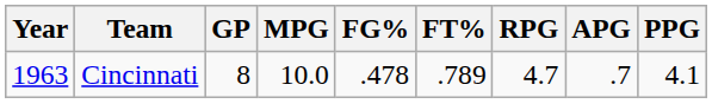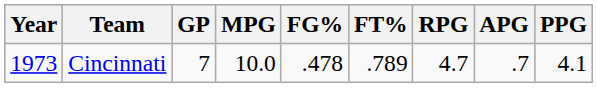 <table class="wikitable sortable" style="font-size:95%; text-align:right;">
 <tr>
 <th>Year</th>
 <th>Team</th>
 <th>GP</th>
 <th>MPG</th>
 <th>FG%</th>
 <th>FT%</th>
 <th>RPG</th>
 <th>APG</th>
 <th>PPG</th>
 </tr>
 <tr>
-<td style="text-align:left;"><a href='#'>1963</a></td>
+<td style="text-align:left;"><a href='#'>1973</a></td>
 <td style="text-align:left;"><a href='#'>Cincinnati</a></td>
-<td>8</td>
+<td>7</td>
 <td>10.0</td>
 <td>.478</td>
 <td>.789</td>
 <td>4.7</td>
 <td>.7</td>
 <td>4.1</td>
 </tr>
 </table>
